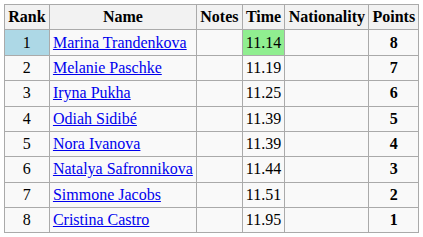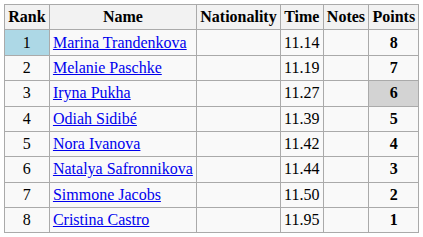 <table class="wikitable sortable" style="text-align:center">
 <tr>
 <th>Rank</th>
 <th>Name</th>
+<th>Nationality</th>
+<th>Time</th>
 <th>Notes</th>
-<th>Time</th>
-<th>Nationality</th>
 <th>Points</th>
 </tr>
 <tr>
 <td style="background: lightblue;">1</td>
 <td align=left><a href='#'>Marina Trandenkova</a></td>
+<td align=left></td>
+<td>11.14</td>
 <td></td>
-<td style="background: lightgreen;">11.14</td>
-<td align=left></td>
 <td><strong>8</strong></td>
 </tr>
 <tr>
 <td>2</td>
 <td align=left><a href='#'>Melanie Paschke</a></td>
+<td align=left></td>
+<td>11.19</td>
 <td></td>
-<td>11.19</td>
-<td align=left></td>
 <td><strong>7</strong></td>
 </tr>
 <tr>
 <td>3</td>
 <td align=left><a href='#'>Iryna Pukha</a></td>
+<td align=left></td>
+<td>11.27</td>
 <td></td>
-<td>11.25</td>
-<td align=left></td>
-<td><strong>6</strong></td>
+<td style="background: lightgrey;"><strong>6</strong></td>
 </tr>
 <tr>
 <td>4</td>
 <td align=left><a href='#'>Odiah Sidibé</a></td>
+<td align=left></td>
+<td>11.39</td>
 <td></td>
-<td>11.39</td>
-<td align=left></td>
 <td><strong>5</strong></td>
 </tr>
 <tr>
 <td>5</td>
 <td align=left><a href='#'>Nora Ivanova</a></td>
+<td align=left></td>
+<td>11.42</td>
 <td></td>
-<td>11.39</td>
-<td align=left></td>
 <td><strong>4</strong></td>
 </tr>
 <tr>
 <td>6</td>
 <td align=left><a href='#'>Natalya Safronnikova</a></td>
+<td align=left></td>
+<td>11.44</td>
 <td></td>
-<td>11.44</td>
-<td align=left></td>
 <td><strong>3</strong></td>
 </tr>
 <tr>
 <td>7</td>
 <td align=left><a href='#'>Simmone Jacobs</a></td>
+<td align=left></td>
+<td>11.50</td>
 <td></td>
-<td>11.51</td>
-<td align=left></td>
 <td><strong>2</strong></td>
 </tr>
 <tr>
 <td>8</td>
 <td align=left><a href='#'>Cristina Castro</a></td>
+<td align=left></td>
+<td>11.95</td>
 <td></td>
-<td>11.95</td>
-<td align=left></td>
 <td><strong>1</strong></td>
 </tr>
 </table>
